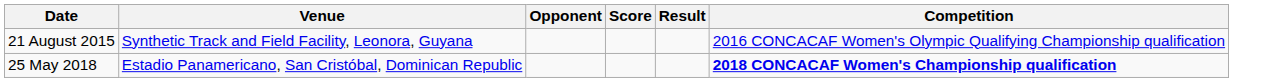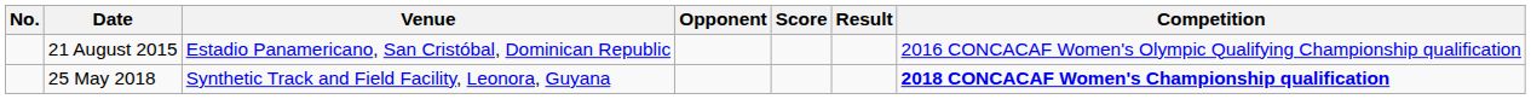 <table class="wikitable">
 <tr>
+<th>No.</th>
 <th>Date</th>
 <th>Venue</th>
 <th>Opponent</th>
 <th>Score</th>
 <th>Result</th>
 <th>Competition</th>
 </tr>
 <tr>
+<td></td>
 <td>21 August 2015</td>
-<td><a href='#'>Synthetic Track and Field Facility</a>, <a href='#'>Leonora</a>, <a href='#'>Guyana</a></td>
+<td><a href='#'>Estadio Panamericano</a>, <a href='#'>San Cristóbal</a>, <a href='#'>Dominican Republic</a></td>
 <td></td>
 <td></td>
 <td></td>
 <td><a href='#'>2016 CONCACAF Women's Olympic Qualifying Championship qualification</a></td>
 </tr>
 <tr>
+<td></td>
 <td>25 May 2018</td>
-<td><a href='#'>Estadio Panamericano</a>, <a href='#'>San Cristóbal</a>, <a href='#'>Dominican Republic</a></td>
+<td><a href='#'>Synthetic Track and Field Facility</a>, <a href='#'>Leonora</a>, <a href='#'>Guyana</a></td>
 <td></td>
 <td></td>
 <td></td>
 <td><strong><a href='#'>2018 CONCACAF Women's Championship qualification</a></strong></td>
 </tr>
 </table>
